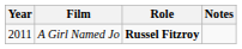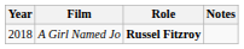 <table class="wikitable">
 <tr>
 <th>Year</th>
 <th>Film</th>
 <th>Role</th>
 <th>Notes</th>
 </tr>
 <tr>
-<td>2011</td>
+<td>2018</td>
 <td><em>A Girl Named Jo</em></td>
 <td><strong>Russel Fitzroy</strong></td>
 <td></td>
 </tr>
 </table>
